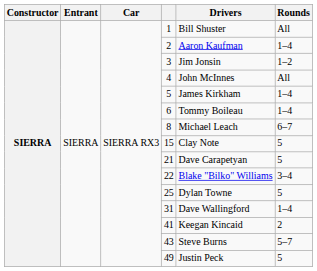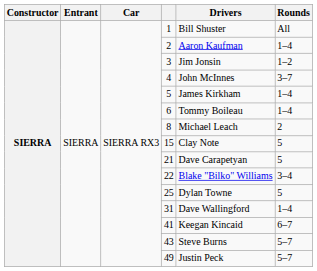 <table class="wikitable" style="font-size:85%;">
 <tr>
 <th>Constructor</th>
 <th>Entrant</th>
 <th>Car</th>
 <th></th>
 <th>Drivers</th>
 <th>Rounds</th>
 </tr>
 <tr>
 <th rowspan="15">SIERRA</th>
 <td rowspan="15"> SIERRA</td>
 <td rowspan="15">SIERRA RX3</td>
 <td align=center>1</td>
 <td> Bill Shuster</td>
 <td>All</td>
 </tr>
 <tr>
 <td align=center>2</td>
 <td> <a href='#'>Aaron Kaufman</a></td>
 <td>1–4</td>
 </tr>
 <tr>
 <td align=center>3</td>
 <td> Jim Jonsin</td>
 <td>1–2</td>
 </tr>
 <tr>
 <td align=center>4</td>
 <td> John McInnes</td>
-<td>All</td>
+<td>3–7</td>
 </tr>
 <tr>
 <td align=center>5</td>
 <td> James Kirkham</td>
 <td>1–4</td>
 </tr>
 <tr>
 <td align=center>6</td>
 <td> Tommy Boileau</td>
 <td>1–4</td>
 </tr>
 <tr>
 <td align=center>8</td>
 <td> Michael Leach</td>
-<td>6–7</td>
+<td>2</td>
 </tr>
 <tr>
 <td align=center>15</td>
 <td> Clay Note</td>
 <td>5</td>
 </tr>
 <tr>
 <td align=center>21</td>
 <td> Dave Carapetyan</td>
 <td>5</td>
 </tr>
 <tr>
 <td align=center>22</td>
 <td> <a href='#'>Blake "Bilko" Williams</a></td>
 <td>3–4</td>
 </tr>
 <tr>
 <td align=center>25</td>
 <td> Dylan Towne</td>
 <td>5</td>
 </tr>
 <tr>
 <td align=center>31</td>
 <td> Dave Wallingford</td>
 <td>1–4</td>
 </tr>
 <tr>
 <td align=center>41</td>
 <td> Keegan Kincaid</td>
-<td>2</td>
+<td>6–7</td>
 </tr>
 <tr>
 <td align="center">43</td>
 <td> Steve Burns</td>
 <td>5–7</td>
 </tr>
 <tr>
 <td align=center>49</td>
 <td> Justin Peck</td>
-<td>5</td>
+<td>5–7</td>
 </tr>
 </table>
